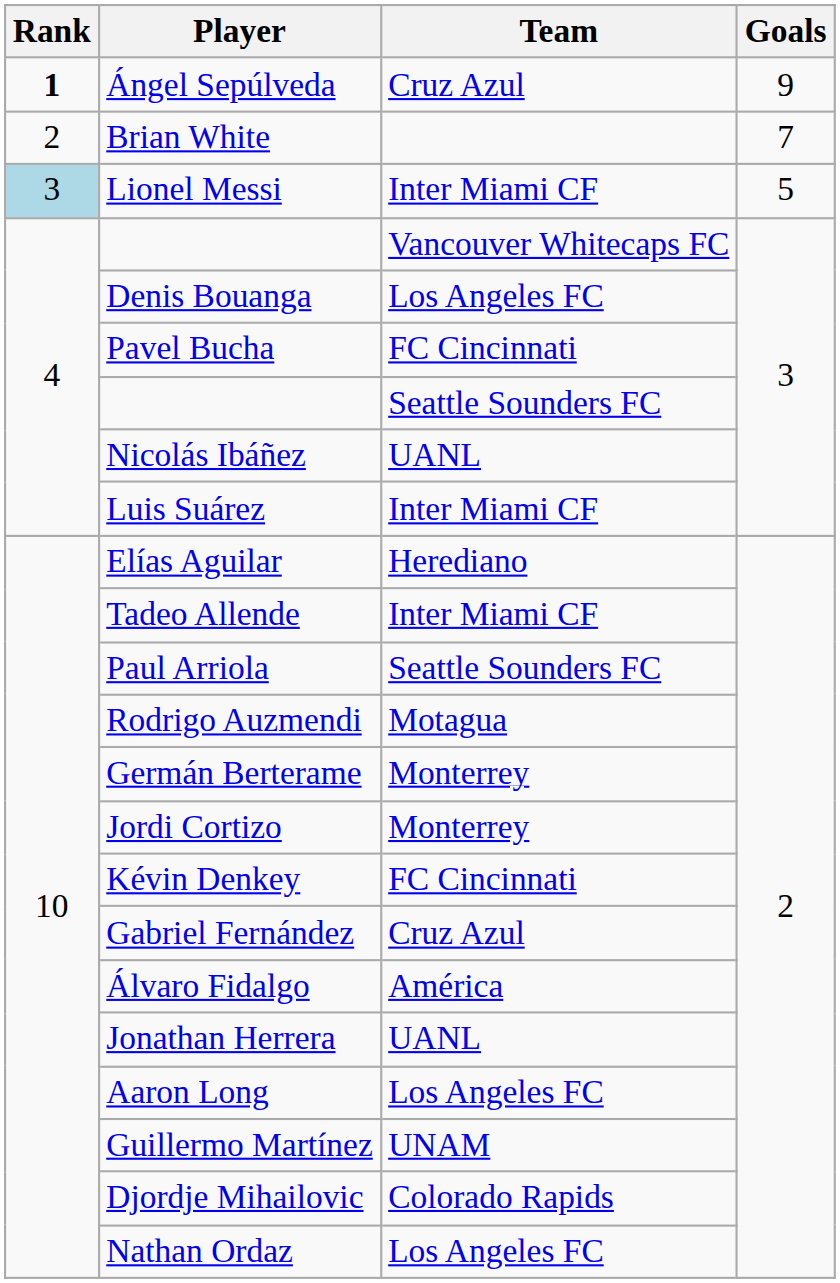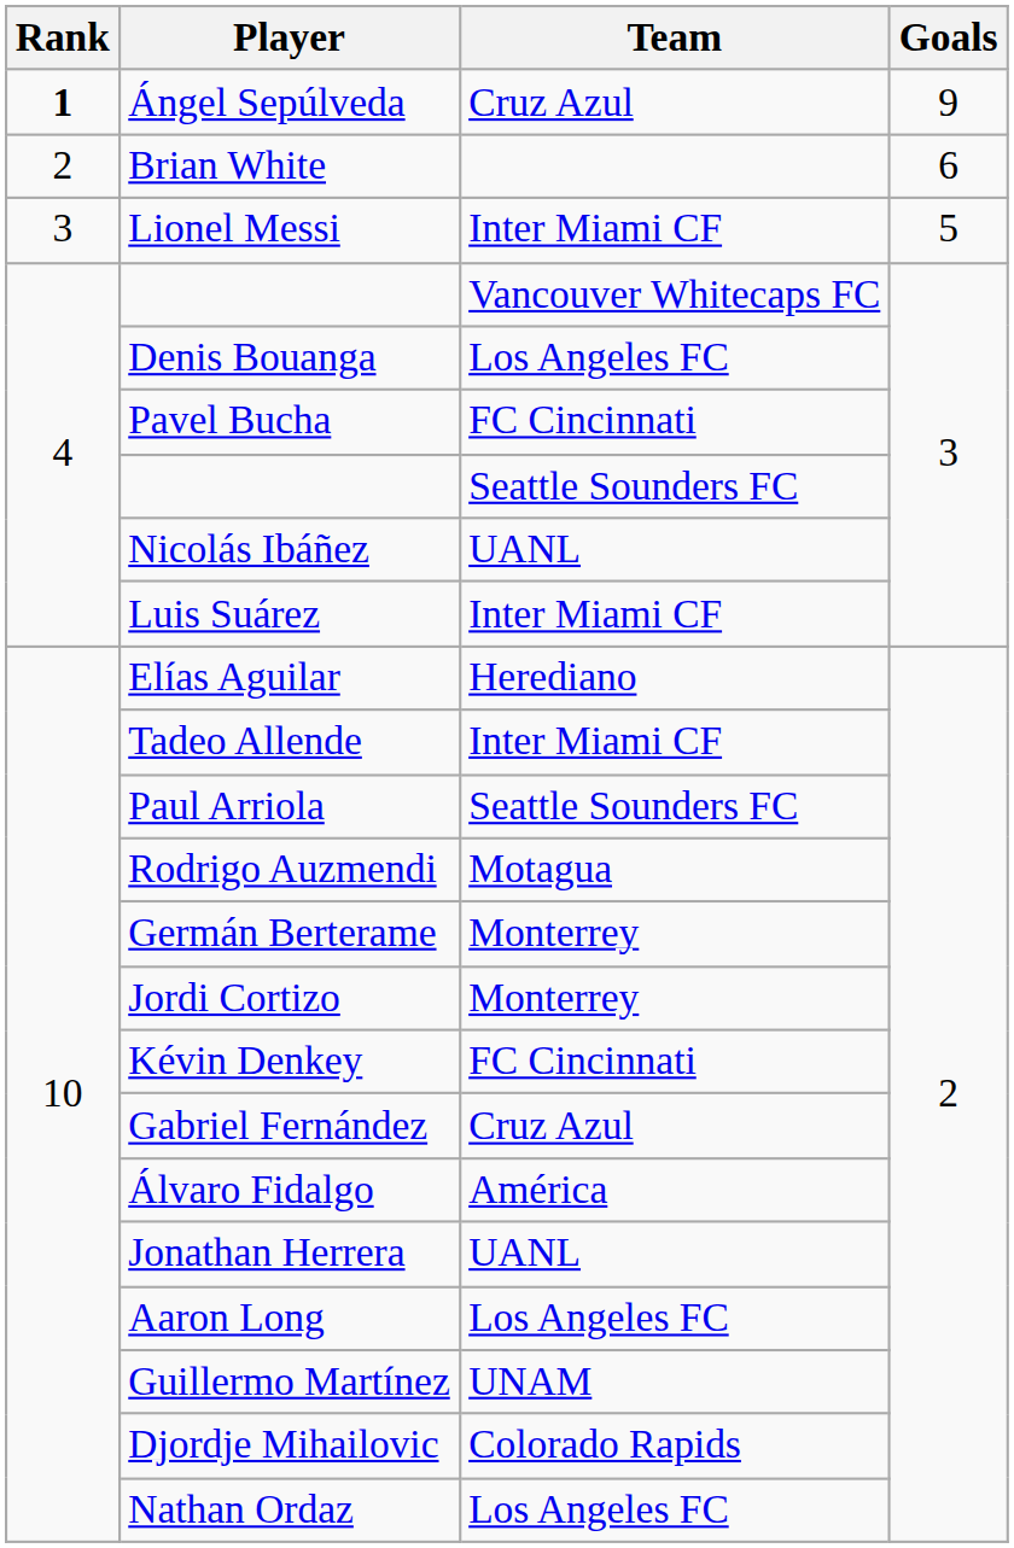 <table class="wikitable" style="text-align:center">
 <tr>
 <th>Rank</th>
 <th>Player</th>
 <th>Team</th>
 <th>Goals</th>
 </tr>
 <tr>
 <td><strong>1</strong></td>
 <td align=left> <a href='#'>Ángel Sepúlveda</a></td>
 <td align=left> <a href='#'>Cruz Azul</a></td>
 <td>9</td>
 </tr>
 <tr>
 <td>2</td>
 <td align=left> <a href='#'>Brian White</a></td>
 <td align=left></td>
-<td>7</td>
+<td>6</td>
 </tr>
 <tr>
-<td style="background: lightblue;">3</td>
+<td>3</td>
 <td align=left> <a href='#'>Lionel Messi</a></td>
 <td align=left> <a href='#'>Inter Miami CF</a></td>
 <td>5</td>
 </tr>
 <tr>
 <td rowspan="6">4</td>
 <td align=left></td>
 <td align=left> <a href='#'>Vancouver Whitecaps FC</a></td>
 <td rowspan="6">3</td>
 </tr>
 <tr>
 <td align=left> <a href='#'>Denis Bouanga</a></td>
 <td align=left> <a href='#'>Los Angeles FC</a></td>
 </tr>
 <tr>
 <td align=left> <a href='#'>Pavel Bucha</a></td>
 <td align=left> <a href='#'>FC Cincinnati</a></td>
 </tr>
 <tr>
 <td align=left></td>
 <td align=left> <a href='#'>Seattle Sounders FC</a></td>
 </tr>
 <tr>
 <td align=left> <a href='#'>Nicolás Ibáñez</a></td>
 <td align=left> <a href='#'>UANL</a></td>
 </tr>
 <tr>
 <td align=left> <a href='#'>Luis Suárez</a></td>
 <td align=left> <a href='#'>Inter Miami CF</a></td>
 </tr>
 <tr>
 <td rowspan="14">10</td>
 <td align=left> <a href='#'>Elías Aguilar</a></td>
 <td align=left> <a href='#'>Herediano</a></td>
 <td rowspan="14">2</td>
 </tr>
 <tr>
 <td align=left> <a href='#'>Tadeo Allende</a></td>
 <td align=left> <a href='#'>Inter Miami CF</a></td>
 </tr>
 <tr>
 <td align=left> <a href='#'>Paul Arriola</a></td>
 <td align=left> <a href='#'>Seattle Sounders FC</a></td>
 </tr>
 <tr>
 <td align=left> <a href='#'>Rodrigo Auzmendi</a></td>
 <td align=left> <a href='#'>Motagua</a></td>
 </tr>
 <tr>
 <td align=left> <a href='#'>Germán Berterame</a></td>
 <td align=left> <a href='#'>Monterrey</a></td>
 </tr>
 <tr>
 <td align=left> <a href='#'>Jordi Cortizo</a></td>
 <td align=left> <a href='#'>Monterrey</a></td>
 </tr>
 <tr>
 <td align=left> <a href='#'>Kévin Denkey</a></td>
 <td align=left> <a href='#'>FC Cincinnati</a></td>
 </tr>
 <tr>
 <td align=left> <a href='#'>Gabriel Fernández</a></td>
 <td align=left> <a href='#'>Cruz Azul</a></td>
 </tr>
 <tr>
 <td align=left> <a href='#'>Álvaro Fidalgo</a></td>
 <td align=left> <a href='#'>América</a></td>
 </tr>
 <tr>
 <td align=left> <a href='#'>Jonathan Herrera</a></td>
 <td align=left> <a href='#'>UANL</a></td>
 </tr>
 <tr>
 <td align=left> <a href='#'>Aaron Long</a></td>
 <td align=left> <a href='#'>Los Angeles FC</a></td>
 </tr>
 <tr>
 <td align=left> <a href='#'>Guillermo Martínez</a></td>
 <td align=left> <a href='#'>UNAM</a></td>
 </tr>
 <tr>
 <td align=left> <a href='#'>Djordje Mihailovic</a></td>
 <td align=left> <a href='#'>Colorado Rapids</a></td>
 </tr>
 <tr>
 <td align=left> <a href='#'>Nathan Ordaz</a></td>
 <td align=left> <a href='#'>Los Angeles FC</a><br></td>
 </tr>
 </table>
